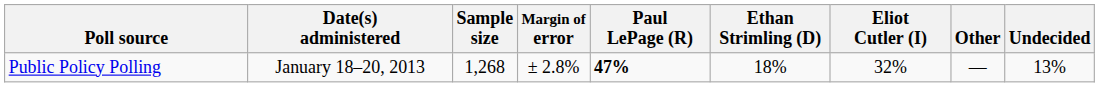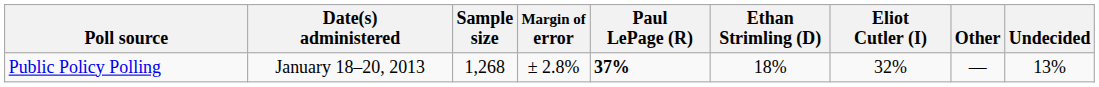 <table class="wikitable">
 <tr valign= bottom>
 <th style="width:210px;">Poll source</th>
 <th style="width:175px;">Date(s)<br>administered</th>
 <th class=small>Sample<br>size</th>
 <th><small>Margin of</small><br>error</th>
 <th style="width:100px;">Paul<br>LePage (R)</th>
 <th style="width:100px;">Ethan<br>Strimling (D)</th>
 <th style="width:100px;">Eliot<br>Cutler (I)</th>
 <th>Other</th>
 <th>Undecided</th>
 </tr>
 <tr>
 <td><a href='#'>Public Policy Polling</a></td>
 <td align=center>January 18–20, 2013</td>
 <td align=center>1,268</td>
 <td align=center>± 2.8%</td>
-<td><strong>47%</strong></td>
+<td><strong>37%</strong></td>
 <td align=center>18%</td>
 <td align=center>32%</td>
 <td align=center>—</td>
 <td align=center>13%</td>
 </tr>
 </table>
